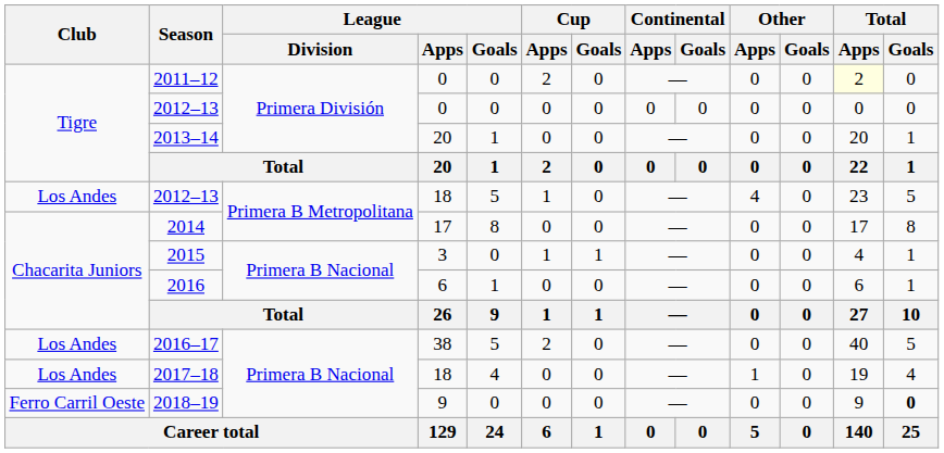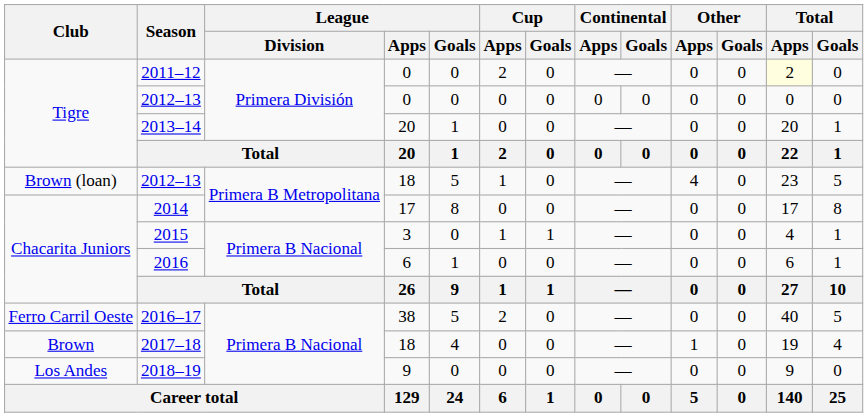 <table class="wikitable" style="text-align:center">
 <tr>
 <th rowspan="2">Club</th>
 <th rowspan="2">Season</th>
 <th colspan="3">League</th>
 <th colspan="2">Cup</th>
 <th colspan="2">Continental</th>
 <th colspan="2">Other</th>
 <th colspan="2">Total</th>
 </tr>
 <tr>
 <th>Division</th>
 <th>Apps</th>
 <th>Goals</th>
 <th>Apps</th>
 <th>Goals</th>
 <th>Apps</th>
 <th>Goals</th>
 <th>Apps</th>
 <th>Goals</th>
 <th>Apps</th>
 <th>Goals</th>
 </tr>
 <tr>
 <td rowspan="4"><a href='#'>Tigre</a></td>
 <td><a href='#'>2011–12</a></td>
 <td rowspan="3"><a href='#'>Primera División</a></td>
 <td>0</td>
 <td>0</td>
 <td>2</td>
 <td>0</td>
 <td colspan="2">—</td>
 <td>0</td>
 <td>0</td>
 <td style="background: lightyellow;">2</td>
 <td>0</td>
 </tr>
 <tr>
 <td><a href='#'>2012–13</a></td>
 <td>0</td>
 <td>0</td>
 <td>0</td>
 <td>0</td>
 <td>0</td>
 <td>0</td>
 <td>0</td>
 <td>0</td>
 <td>0</td>
 <td>0</td>
 </tr>
 <tr>
 <td><a href='#'>2013–14</a></td>
 <td>20</td>
 <td>1</td>
 <td>0</td>
 <td>0</td>
 <td colspan="2">—</td>
 <td>0</td>
 <td>0</td>
 <td>20</td>
 <td>1</td>
 </tr>
 <tr>
 <th colspan="2">Total</th>
 <th>20</th>
 <th>1</th>
 <th>2</th>
 <th>0</th>
 <th>0</th>
 <th>0</th>
 <th>0</th>
 <th>0</th>
 <th>22</th>
 <th>1</th>
 </tr>
 <tr>
-<td rowspan="1"><a href='#'>Los Andes</a></td>
+<td rowspan="1"><a href='#'>Brown</a> (loan)</td>
 <td><a href='#'>2012–13</a></td>
 <td rowspan="2"><a href='#'>Primera B Metropolitana</a></td>
 <td>18</td>
 <td>5</td>
 <td>1</td>
 <td>0</td>
 <td colspan="2">—</td>
 <td>4</td>
 <td>0</td>
 <td>23</td>
 <td>5</td>
 </tr>
 <tr>
 <td rowspan="4"><a href='#'>Chacarita Juniors</a></td>
 <td><a href='#'>2014</a></td>
 <td>17</td>
 <td>8</td>
 <td>0</td>
 <td>0</td>
 <td colspan="2">—</td>
 <td>0</td>
 <td>0</td>
 <td>17</td>
 <td>8</td>
 </tr>
 <tr>
 <td><a href='#'>2015</a></td>
 <td rowspan="2"><a href='#'>Primera B Nacional</a></td>
 <td>3</td>
 <td>0</td>
 <td>1</td>
 <td>1</td>
 <td colspan="2">—</td>
 <td>0</td>
 <td>0</td>
 <td>4</td>
 <td>1</td>
 </tr>
 <tr>
 <td><a href='#'>2016</a></td>
 <td>6</td>
 <td>1</td>
 <td>0</td>
 <td>0</td>
 <td colspan="2">—</td>
 <td>0</td>
 <td>0</td>
 <td>6</td>
 <td>1</td>
 </tr>
 <tr>
 <th colspan="2">Total</th>
 <th>26</th>
 <th>9</th>
 <th>1</th>
 <th>1</th>
 <th colspan="2">—</th>
 <th>0</th>
 <th>0</th>
 <th>27</th>
 <th>10</th>
 </tr>
 <tr>
-<td rowspan="1"><a href='#'>Los Andes</a></td>
+<td rowspan="1"><a href='#'>Ferro Carril Oeste</a></td>
 <td><a href='#'>2016–17</a></td>
 <td rowspan="3"><a href='#'>Primera B Nacional</a></td>
 <td>38</td>
 <td>5</td>
 <td>2</td>
 <td>0</td>
 <td colspan="2">—</td>
 <td>0</td>
 <td>0</td>
 <td>40</td>
 <td>5</td>
 </tr>
 <tr>
-<td rowspan="1"><a href='#'>Los Andes</a></td>
+<td rowspan="1"><a href='#'>Brown</a></td>
 <td><a href='#'>2017–18</a></td>
 <td>18</td>
 <td>4</td>
 <td>0</td>
 <td>0</td>
 <td colspan="2">—</td>
 <td>1</td>
 <td>0</td>
 <td>19</td>
 <td>4</td>
 </tr>
 <tr>
-<td rowspan="1"><a href='#'>Ferro Carril Oeste</a></td>
+<td rowspan="1"><a href='#'>Los Andes</a></td>
 <td><a href='#'>2018–19</a></td>
 <td>9</td>
 <td>0</td>
 <td>0</td>
 <td>0</td>
 <td colspan="2">—</td>
 <td>0</td>
 <td>0</td>
 <td>9</td>
-<td><strong>0</strong></td>
+<td>0</td>
 </tr>
 <tr>
 <th colspan="3">Career total</th>
 <th>129</th>
 <th>24</th>
 <th>6</th>
 <th>1</th>
 <th>0</th>
 <th>0</th>
 <th>5</th>
 <th>0</th>
 <th>140</th>
 <th>25</th>
 </tr>
 </table>
